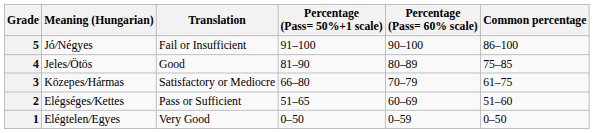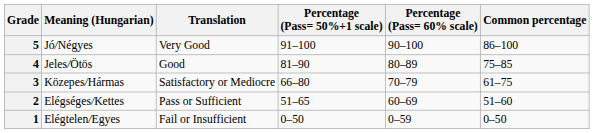 <table class="wikitable">
 <tr>
 <th>Grade</th>
 <th>Meaning (Hungarian)</th>
 <th>Translation</th>
 <th>Percentage<br>(Pass= 50%+1 scale)</th>
 <th>Percentage<br>(Pass= 60% scale)</th>
 <th>Common percentage</th>
 </tr>
 <tr>
 <th style="text-align:right;">5</th>
 <td>Jó<em>/</em>Négyes</td>
-<td>Fail or Insufficient</td>
+<td>Very Good</td>
 <td>91–100</td>
 <td>90–100</td>
 <td>86–100</td>
 </tr>
 <tr>
 <th style="text-align:right;">4</th>
 <td>Jeles<em>/</em>Ötös</td>
 <td>Good</td>
 <td>81–90</td>
 <td>80–89</td>
 <td>75–85</td>
 </tr>
 <tr>
 <th style="text-align:right;">3</th>
 <td>Közepes<em>/</em>Hármas</td>
 <td>Satisfactory or Mediocre</td>
 <td>66–80</td>
 <td>70–79</td>
 <td>61–75</td>
 </tr>
 <tr>
 <th style="text-align:right;">2</th>
 <td>Elégséges<em>/</em>Kettes</td>
 <td>Pass or Sufficient</td>
 <td>51–65</td>
 <td>60–69</td>
 <td>51–60</td>
 </tr>
 <tr>
 <th style="text-align:right;">1</th>
 <td>Elégtelen<em>/</em>Egyes</td>
-<td>Very Good</td>
+<td>Fail or Insufficient</td>
 <td>0–50</td>
 <td>0–59</td>
 <td>0–50</td>
 </tr>
 </table>
